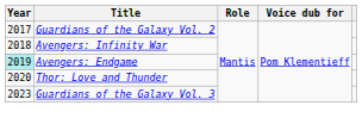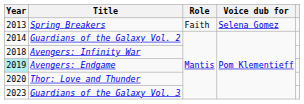 <table class="wikitable">
 <tr>
 <th>Year</th>
 <th>Title</th>
 <th>Role</th>
 <th>Voice dub for</th>
 <th></th>
 </tr>
 <tr>
-<td>2017</td>
+<td>2013</td>
+<td><em><a href='#'>Spring Breakers</a></em></td>
+<td>Faith</td>
+<td><a href='#'>Selena Gomez</a></td>
+<td></td>
+</tr>
+<tr>
+<td>2014</td>
 <td><em><a href='#'>Guardians of the Galaxy Vol. 2</a></em></td>
 <td rowspan="5"><a href='#'>Mantis</a></td>
 <td rowspan="5"><a href='#'>Pom Klementieff</a></td>
 <td></td>
 </tr>
 <tr>
 <td>2018</td>
 <td><em><a href='#'>Avengers: Infinity War</a></em></td>
 <td></td>
 </tr>
 <tr>
 <td style="background: paleturquoise;">2019</td>
 <td><em><a href='#'>Avengers: Endgame</a></em></td>
 <td></td>
 </tr>
 <tr>
 <td>2020</td>
 <td><em><a href='#'>Thor: Love and Thunder</a></em></td>
 <td></td>
 </tr>
 <tr>
 <td>2023</td>
 <td><em><a href='#'>Guardians of the Galaxy Vol. 3</a></em></td>
 <td></td>
 </tr>
 </table>
